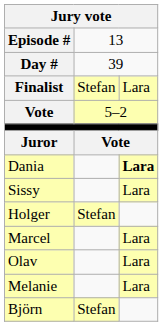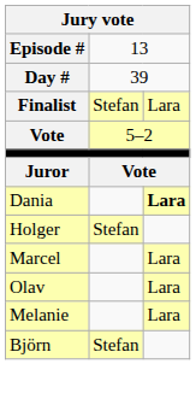 <table class="wikitable" style="text-align:center; font-size:100%">
 <tr>
 <th colspan=3>Jury vote</th>
 </tr>
 <tr>
 <th>Episode #</th>
 <td colspan="2">13</td>
 </tr>
 <tr>
 <th>Day #</th>
 <td colspan="2">39</td>
 </tr>
 <tr>
 <th>Finalist</th>
 <td align="left" bgcolor=FDFFB0>Stefan</td>
 <td align="left" bgcolor=FDFFB0>Lara</td>
 </tr>
 <tr>
 <th>Vote</th>
 <td align="center" colspan=2 bgcolor=FDFFB0>5–2</td>
 </tr>
 <tr>
 <td colspan=3 bgcolor=black></td>
 </tr>
 <tr>
 <th>Juror</th>
 <th colspan=2>Vote</th>
 </tr>
 <tr>
 <td align="left" bgcolor=FDFFB0>Dania</td>
 <td></td>
 <td align="left" bgcolor=FDFFB0><strong>Lara</strong></td>
 </tr>
 <tr>
-<td align="left" bgcolor=FDFFB0>Sissy</td>
-<td></td>
-<td align="left" bgcolor=FDFFB0>Lara</td>
-</tr>
-<tr>
 <td align="left" bgcolor=FDFFB0>Holger</td>
 <td align="left" bgcolor=FDFFB0>Stefan</td>
 <td></td>
 </tr>
 <tr>
 <td align="left" bgcolor=FDFFB0>Marcel</td>
 <td></td>
 <td align="left" bgcolor=FDFFB0>Lara</td>
 </tr>
 <tr>
 <td align="left" bgcolor=FDFFB0>Olav</td>
 <td></td>
 <td align="left" bgcolor=FDFFB0>Lara</td>
 </tr>
 <tr>
 <td align="left" bgcolor=FDFFB0>Melanie</td>
 <td></td>
 <td align="left" bgcolor=FDFFB0>Lara</td>
 </tr>
 <tr>
 <td align="left" bgcolor=FDFFB0>Björn</td>
 <td align="left" bgcolor=FDFFB0>Stefan</td>
 <td></td>
 </tr>
 </table>
